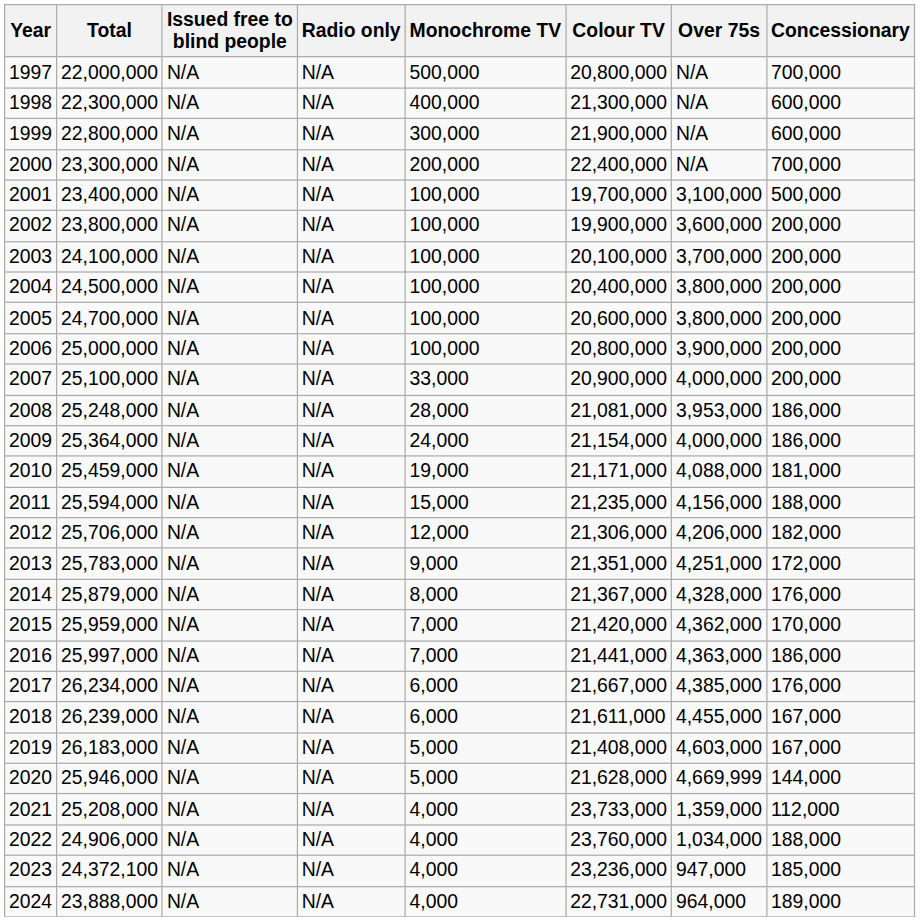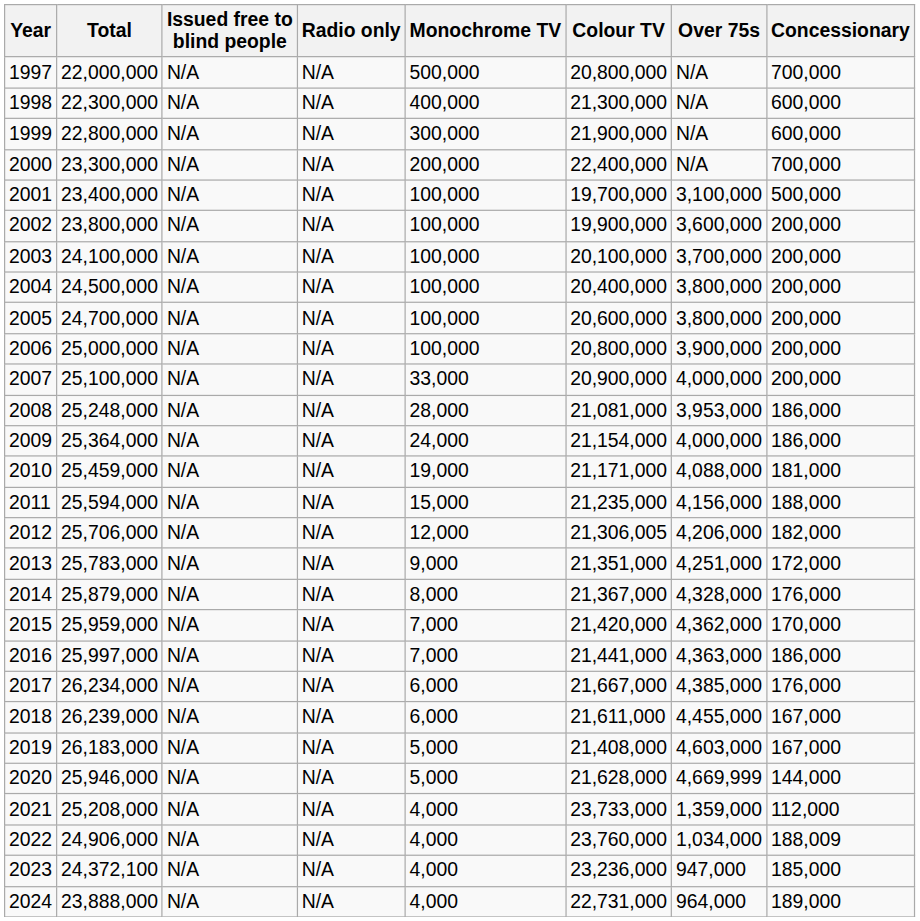 <table class="wikitable sortable">
 <tr>
 <th>Year</th>
 <th>Total</th>
 <th>Issued free to<br>blind people</th>
 <th>Radio only</th>
 <th>Monochrome TV</th>
 <th>Colour TV</th>
 <th>Over 75s</th>
 <th>Concessionary</th>
 </tr>
 <tr>
 <td>1997</td>
 <td>22,000,000</td>
 <td>N/A</td>
 <td>N/A</td>
 <td>500,000</td>
 <td>20,800,000</td>
 <td>N/A</td>
 <td>700,000</td>
 </tr>
 <tr>
 <td>1998</td>
 <td>22,300,000</td>
 <td>N/A</td>
 <td>N/A</td>
 <td>400,000</td>
 <td>21,300,000</td>
 <td>N/A</td>
 <td>600,000</td>
 </tr>
 <tr>
 <td>1999</td>
 <td>22,800,000</td>
 <td>N/A</td>
 <td>N/A</td>
 <td>300,000</td>
 <td>21,900,000</td>
 <td>N/A</td>
 <td>600,000</td>
 </tr>
 <tr>
 <td>2000</td>
 <td>23,300,000</td>
 <td>N/A</td>
 <td>N/A</td>
 <td>200,000</td>
 <td>22,400,000</td>
 <td>N/A</td>
 <td>700,000</td>
 </tr>
 <tr>
 <td>2001</td>
 <td>23,400,000</td>
 <td>N/A</td>
 <td>N/A</td>
 <td>100,000</td>
 <td>19,700,000</td>
 <td>3,100,000</td>
 <td>500,000</td>
 </tr>
 <tr>
 <td>2002</td>
 <td>23,800,000</td>
 <td>N/A</td>
 <td>N/A</td>
 <td>100,000</td>
 <td>19,900,000</td>
 <td>3,600,000</td>
 <td>200,000</td>
 </tr>
 <tr>
 <td>2003</td>
 <td>24,100,000</td>
 <td>N/A</td>
 <td>N/A</td>
 <td>100,000</td>
 <td>20,100,000</td>
 <td>3,700,000</td>
 <td>200,000</td>
 </tr>
 <tr>
 <td>2004</td>
 <td>24,500,000</td>
 <td>N/A</td>
 <td>N/A</td>
 <td>100,000</td>
 <td>20,400,000</td>
 <td>3,800,000</td>
 <td>200,000</td>
 </tr>
 <tr>
 <td>2005</td>
 <td>24,700,000</td>
 <td>N/A</td>
 <td>N/A</td>
 <td>100,000</td>
 <td>20,600,000</td>
 <td>3,800,000</td>
 <td>200,000</td>
 </tr>
 <tr>
 <td>2006</td>
 <td>25,000,000</td>
 <td>N/A</td>
 <td>N/A</td>
 <td>100,000</td>
 <td>20,800,000</td>
 <td>3,900,000</td>
 <td>200,000</td>
 </tr>
 <tr>
 <td>2007</td>
 <td>25,100,000</td>
 <td>N/A</td>
 <td>N/A</td>
 <td>33,000</td>
 <td>20,900,000</td>
 <td>4,000,000</td>
 <td>200,000</td>
 </tr>
 <tr>
 <td>2008</td>
 <td>25,248,000</td>
 <td>N/A</td>
 <td>N/A</td>
 <td>28,000</td>
 <td>21,081,000</td>
 <td>3,953,000</td>
 <td>186,000</td>
 </tr>
 <tr>
 <td>2009</td>
 <td>25,364,000</td>
 <td>N/A</td>
 <td>N/A</td>
 <td>24,000</td>
 <td>21,154,000</td>
 <td>4,000,000</td>
 <td>186,000</td>
 </tr>
 <tr>
 <td>2010</td>
 <td>25,459,000</td>
 <td>N/A</td>
 <td>N/A</td>
 <td>19,000</td>
 <td>21,171,000</td>
 <td>4,088,000</td>
 <td>181,000</td>
 </tr>
 <tr>
 <td>2011</td>
 <td>25,594,000</td>
 <td>N/A</td>
 <td>N/A</td>
 <td>15,000</td>
 <td>21,235,000</td>
 <td>4,156,000</td>
 <td>188,000</td>
 </tr>
 <tr>
 <td>2012</td>
 <td>25,706,000</td>
 <td>N/A</td>
 <td>N/A</td>
 <td>12,000</td>
-<td>21,306,000</td>
+<td>21,306,005</td>
 <td>4,206,000</td>
 <td>182,000</td>
 </tr>
 <tr>
 <td>2013</td>
 <td>25,783,000</td>
 <td>N/A</td>
 <td>N/A</td>
 <td>9,000</td>
 <td>21,351,000</td>
 <td>4,251,000</td>
 <td>172,000</td>
 </tr>
 <tr>
 <td>2014</td>
 <td>25,879,000</td>
 <td>N/A</td>
 <td>N/A</td>
 <td>8,000</td>
 <td>21,367,000</td>
 <td>4,328,000</td>
 <td>176,000</td>
 </tr>
 <tr>
 <td>2015</td>
 <td>25,959,000</td>
 <td>N/A</td>
 <td>N/A</td>
 <td>7,000</td>
 <td>21,420,000</td>
 <td>4,362,000</td>
 <td>170,000</td>
 </tr>
 <tr>
 <td>2016</td>
 <td>25,997,000</td>
 <td>N/A</td>
 <td>N/A</td>
 <td>7,000</td>
 <td>21,441,000</td>
 <td>4,363,000</td>
 <td>186,000</td>
 </tr>
 <tr>
 <td>2017</td>
 <td>26,234,000</td>
 <td>N/A</td>
 <td>N/A</td>
 <td>6,000</td>
 <td>21,667,000</td>
 <td>4,385,000</td>
 <td>176,000</td>
 </tr>
 <tr>
 <td>2018</td>
 <td>26,239,000</td>
 <td>N/A</td>
 <td>N/A</td>
 <td>6,000</td>
 <td>21,611,000</td>
 <td>4,455,000</td>
 <td>167,000</td>
 </tr>
 <tr>
 <td>2019</td>
 <td>26,183,000</td>
 <td>N/A</td>
 <td>N/A</td>
 <td>5,000</td>
 <td>21,408,000</td>
 <td>4,603,000</td>
 <td>167,000</td>
 </tr>
 <tr>
 <td>2020</td>
 <td>25,946,000</td>
 <td>N/A</td>
 <td>N/A</td>
 <td>5,000</td>
 <td>21,628,000</td>
 <td>4,669,999</td>
 <td>144,000</td>
 </tr>
 <tr>
 <td>2021</td>
 <td>25,208,000</td>
 <td>N/A</td>
 <td>N/A</td>
 <td>4,000</td>
 <td>23,733,000</td>
 <td>1,359,000</td>
 <td>112,000</td>
 </tr>
 <tr>
 <td>2022</td>
 <td>24,906,000</td>
 <td>N/A</td>
 <td>N/A</td>
 <td>4,000</td>
 <td>23,760,000</td>
 <td>1,034,000</td>
-<td>188,000</td>
+<td>188,009</td>
 </tr>
 <tr>
 <td>2023</td>
 <td>24,372,100</td>
 <td>N/A</td>
 <td>N/A</td>
 <td>4,000</td>
 <td>23,236,000</td>
 <td>947,000</td>
 <td>185,000</td>
 </tr>
 <tr>
 <td>2024</td>
 <td>23,888,000</td>
 <td>N/A</td>
 <td>N/A</td>
 <td>4,000</td>
 <td>22,731,000</td>
 <td>964,000</td>
 <td>189,000</td>
 </tr>
 </table>
